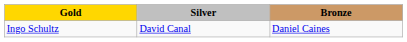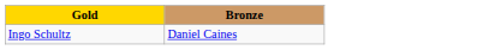 <table class="wikitable" style="text-align:left">
 <tr align="center">
 <td width=200 bgcolor=gold><strong>Gold</strong></td>
-<td width=200 bgcolor=silver><strong>Silver</strong></td>
 <td width=200 bgcolor=CC9966><strong>Bronze</strong></td>
 </tr>
 <tr>
 <td><a href='#'>Ingo Schultz</a><br><em></em></td>
-<td><a href='#'>David Canal</a><br><em></em></td>
 <td><a href='#'>Daniel Caines</a><br><em></em></td>
 </tr>
 </table>
